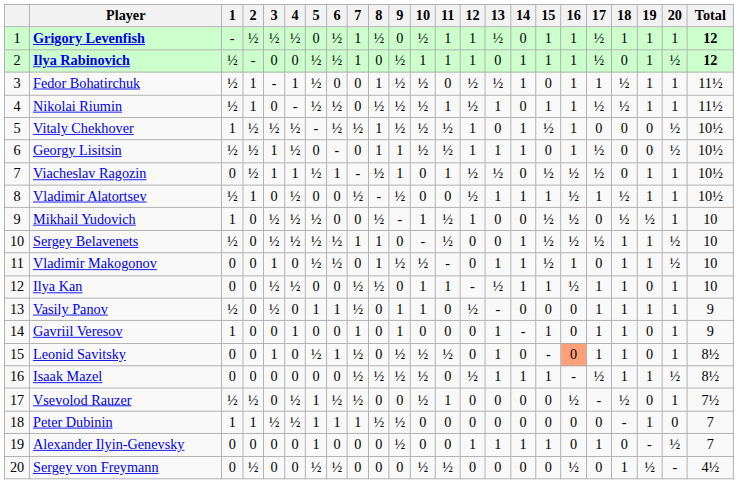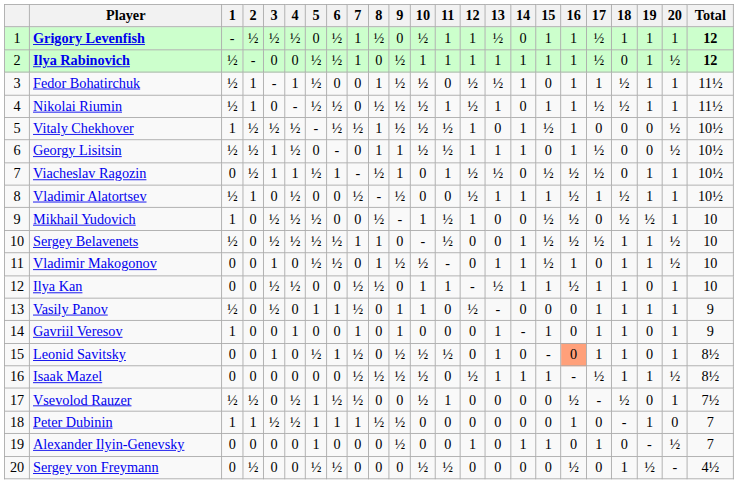 <table class="wikitable" border="1" width="820px">
 <tr>
 <th></th>
 <th>Player</th>
 <th>1</th>
 <th>2</th>
 <th>3</th>
 <th>4</th>
 <th>5</th>
 <th>6</th>
 <th>7</th>
 <th>8</th>
 <th>9</th>
 <th>10</th>
 <th>11</th>
 <th>12</th>
 <th>13</th>
 <th>14</th>
 <th>15</th>
 <th>16</th>
 <th>17</th>
 <th>18</th>
 <th>19</th>
 <th>20</th>
 <th>Total</th>
 </tr>
 <tr align=center style="background:#ccffcc;">
 <td>1</td>
 <td align=left> <strong><a href='#'>Grigory Levenfish</a></strong></td>
 <td>-</td>
 <td>½</td>
 <td>½</td>
 <td>½</td>
 <td>0</td>
 <td>½</td>
 <td>1</td>
 <td>½</td>
 <td>0</td>
 <td>½</td>
 <td>1</td>
 <td>1</td>
 <td>½</td>
 <td>0</td>
 <td>1</td>
 <td>1</td>
 <td>½</td>
 <td>1</td>
 <td>1</td>
 <td>1</td>
 <td align=center><strong>12</strong></td>
 </tr>
 <tr align=center style="background:#ccffcc;">
 <td>2</td>
 <td align=left> <strong><a href='#'>Ilya Rabinovich</a></strong></td>
 <td>½</td>
 <td>-</td>
 <td>0</td>
 <td>0</td>
 <td>½</td>
 <td>½</td>
 <td>1</td>
 <td>0</td>
 <td>½</td>
 <td>1</td>
 <td>1</td>
 <td>1</td>
-<td>0</td>
+<td>1</td>
 <td>1</td>
 <td>1</td>
 <td>1</td>
 <td>½</td>
 <td>0</td>
 <td>1</td>
 <td>½</td>
 <td align=center><strong>12</strong></td>
 </tr>
 <tr align=center>
 <td>3</td>
 <td align=left> <a href='#'>Fedor Bohatirchuk</a></td>
 <td>½</td>
 <td>1</td>
 <td>-</td>
 <td>1</td>
 <td>½</td>
 <td>0</td>
 <td>0</td>
 <td>1</td>
 <td>½</td>
 <td>½</td>
 <td>0</td>
 <td>½</td>
 <td>½</td>
 <td>1</td>
 <td>0</td>
 <td>1</td>
 <td>1</td>
 <td>½</td>
 <td>1</td>
 <td>1</td>
 <td align=center>11½</td>
 </tr>
 <tr align=center>
 <td>4</td>
 <td align=left> <a href='#'>Nikolai Riumin</a></td>
 <td>½</td>
 <td>1</td>
 <td>0</td>
 <td>-</td>
 <td>½</td>
 <td>½</td>
 <td>0</td>
 <td>½</td>
 <td>½</td>
 <td>½</td>
 <td>1</td>
 <td>½</td>
 <td>1</td>
 <td>0</td>
 <td>1</td>
 <td>1</td>
 <td>½</td>
 <td>½</td>
 <td>1</td>
 <td>1</td>
 <td align=center>11½</td>
 </tr>
 <tr align=center>
 <td>5</td>
 <td align=left> <a href='#'>Vitaly Chekhover</a></td>
 <td>1</td>
 <td>½</td>
 <td>½</td>
 <td>½</td>
 <td>-</td>
 <td>½</td>
 <td>½</td>
 <td>1</td>
 <td>½</td>
 <td>½</td>
 <td>½</td>
 <td>1</td>
 <td>0</td>
 <td>1</td>
 <td>½</td>
 <td>1</td>
 <td>0</td>
 <td>0</td>
 <td>0</td>
 <td>½</td>
 <td align=center>10½</td>
 </tr>
 <tr align=center>
 <td>6</td>
 <td align=left> <a href='#'>Georgy Lisitsin</a></td>
 <td>½</td>
 <td>½</td>
 <td>1</td>
 <td>½</td>
 <td>0</td>
 <td>-</td>
 <td>0</td>
 <td>1</td>
 <td>1</td>
 <td>½</td>
 <td>½</td>
 <td>1</td>
 <td>1</td>
 <td>1</td>
 <td>0</td>
 <td>1</td>
 <td>½</td>
 <td>0</td>
 <td>0</td>
 <td>½</td>
 <td align=center>10½</td>
 </tr>
 <tr align=center>
 <td>7</td>
 <td align=left> <a href='#'>Viacheslav Ragozin</a></td>
 <td>0</td>
 <td>½</td>
 <td>1</td>
 <td>1</td>
 <td>½</td>
 <td>1</td>
 <td>-</td>
 <td>½</td>
 <td>1</td>
 <td>0</td>
 <td>1</td>
 <td>½</td>
 <td>½</td>
 <td>0</td>
 <td>½</td>
 <td>½</td>
 <td>½</td>
 <td>0</td>
 <td>1</td>
 <td>1</td>
 <td align=center>10½</td>
 </tr>
 <tr align=center>
 <td>8</td>
 <td align=left> <a href='#'>Vladimir Alatortsev</a></td>
 <td>½</td>
 <td>1</td>
 <td>0</td>
 <td>½</td>
 <td>0</td>
 <td>0</td>
 <td>½</td>
 <td>-</td>
 <td>½</td>
 <td>0</td>
 <td>0</td>
 <td>½</td>
 <td>1</td>
 <td>1</td>
 <td>1</td>
 <td>½</td>
 <td>1</td>
 <td>½</td>
 <td>1</td>
 <td>1</td>
 <td align=center>10½</td>
 </tr>
 <tr align=center>
 <td>9</td>
 <td align=left> <a href='#'>Mikhail Yudovich</a></td>
 <td>1</td>
 <td>0</td>
 <td>½</td>
 <td>½</td>
 <td>½</td>
 <td>0</td>
 <td>0</td>
 <td>½</td>
 <td>-</td>
 <td>1</td>
 <td>½</td>
 <td>1</td>
 <td>0</td>
 <td>0</td>
 <td>½</td>
 <td>½</td>
 <td>0</td>
 <td>½</td>
 <td>½</td>
 <td>1</td>
 <td align=center>10</td>
 </tr>
 <tr align=center>
 <td>10</td>
 <td align=left> <a href='#'>Sergey Belavenets</a></td>
 <td>½</td>
 <td>0</td>
 <td>½</td>
 <td>½</td>
 <td>½</td>
 <td>½</td>
 <td>1</td>
 <td>1</td>
 <td>0</td>
 <td>-</td>
 <td>½</td>
 <td>0</td>
 <td>0</td>
 <td>1</td>
 <td>½</td>
 <td>½</td>
 <td>½</td>
 <td>1</td>
 <td>1</td>
 <td>½</td>
 <td align=center>10</td>
 </tr>
 <tr align=center>
 <td>11</td>
 <td align=left> <a href='#'>Vladimir Makogonov</a></td>
 <td>0</td>
 <td>0</td>
 <td>1</td>
 <td>0</td>
 <td>½</td>
 <td>½</td>
 <td>0</td>
 <td>1</td>
 <td>½</td>
 <td>½</td>
 <td>-</td>
 <td>0</td>
 <td>1</td>
 <td>1</td>
 <td>½</td>
 <td>1</td>
 <td>0</td>
 <td>1</td>
 <td>1</td>
 <td>½</td>
 <td align=center>10</td>
 </tr>
 <tr align=center>
 <td>12</td>
 <td align=left> <a href='#'>Ilya Kan</a></td>
 <td>0</td>
 <td>0</td>
 <td>½</td>
 <td>½</td>
 <td>0</td>
 <td>0</td>
 <td>½</td>
 <td>½</td>
 <td>0</td>
 <td>1</td>
 <td>1</td>
 <td>-</td>
 <td>½</td>
 <td>1</td>
 <td>1</td>
 <td>½</td>
 <td>1</td>
 <td>1</td>
 <td>0</td>
 <td>1</td>
 <td align=center>10</td>
 </tr>
 <tr align=center>
 <td>13</td>
 <td align=left> <a href='#'>Vasily Panov</a></td>
 <td>½</td>
 <td>0</td>
 <td>½</td>
 <td>0</td>
 <td>1</td>
 <td>1</td>
 <td>½</td>
 <td>0</td>
 <td>1</td>
 <td>1</td>
 <td>0</td>
 <td>½</td>
 <td>-</td>
 <td>0</td>
 <td>0</td>
 <td>0</td>
 <td>1</td>
 <td>1</td>
 <td>1</td>
 <td>1</td>
 <td align=center>9</td>
 </tr>
 <tr align=center>
 <td>14</td>
 <td align=left> <a href='#'>Gavriil Veresov</a></td>
 <td>1</td>
 <td>0</td>
 <td>0</td>
 <td>1</td>
 <td>0</td>
 <td>0</td>
 <td>1</td>
 <td>0</td>
 <td>1</td>
 <td>0</td>
 <td>0</td>
 <td>0</td>
 <td>1</td>
 <td>-</td>
 <td>1</td>
 <td>0</td>
 <td>1</td>
 <td>1</td>
 <td>0</td>
 <td>1</td>
 <td align=center>9</td>
 </tr>
 <tr align=center>
 <td>15</td>
 <td align=left> <a href='#'>Leonid Savitsky</a></td>
 <td>0</td>
 <td>0</td>
 <td>1</td>
 <td>0</td>
 <td>½</td>
 <td>1</td>
 <td>½</td>
 <td>0</td>
 <td>½</td>
 <td>½</td>
 <td>½</td>
 <td>0</td>
 <td>1</td>
 <td>0</td>
 <td>-</td>
 <td style="background: lightsalmon;">0</td>
 <td>1</td>
 <td>1</td>
 <td>0</td>
 <td>1</td>
 <td align=center>8½</td>
 </tr>
 <tr align=center>
 <td>16</td>
 <td align=left> <a href='#'>Isaak Mazel</a></td>
 <td>0</td>
 <td>0</td>
 <td>0</td>
 <td>0</td>
 <td>0</td>
 <td>0</td>
 <td>½</td>
 <td>½</td>
 <td>½</td>
 <td>½</td>
 <td>0</td>
 <td>½</td>
 <td>1</td>
 <td>1</td>
 <td>1</td>
 <td>-</td>
 <td>½</td>
 <td>1</td>
 <td>1</td>
 <td>½</td>
 <td align=center>8½</td>
 </tr>
 <tr align=center>
 <td>17</td>
 <td align=left> <a href='#'>Vsevolod Rauzer</a></td>
 <td>½</td>
 <td>½</td>
 <td>0</td>
 <td>½</td>
 <td>1</td>
 <td>½</td>
 <td>½</td>
 <td>0</td>
 <td>0</td>
 <td>½</td>
 <td>1</td>
 <td>0</td>
 <td>0</td>
 <td>0</td>
 <td>0</td>
 <td>½</td>
 <td>-</td>
 <td>½</td>
 <td>0</td>
 <td>1</td>
 <td align=center>7½</td>
 </tr>
 <tr align=center>
 <td>18</td>
 <td align=left> <a href='#'>Peter Dubinin</a></td>
 <td>1</td>
 <td>1</td>
 <td>½</td>
 <td>½</td>
 <td>1</td>
 <td>1</td>
 <td>1</td>
 <td>½</td>
 <td>½</td>
 <td>0</td>
 <td>0</td>
 <td>0</td>
 <td>0</td>
 <td>0</td>
 <td>0</td>
-<td>0</td>
+<td>1</td>
 <td>0</td>
 <td>-</td>
 <td>1</td>
 <td>0</td>
 <td align=center>7</td>
 </tr>
 <tr align=center>
 <td>19</td>
 <td align=left> <a href='#'>Alexander Ilyin-Genevsky</a></td>
 <td>0</td>
 <td>0</td>
 <td>0</td>
 <td>0</td>
 <td>1</td>
 <td>0</td>
 <td>0</td>
 <td>0</td>
 <td>½</td>
 <td>0</td>
 <td>0</td>
 <td>1</td>
-<td>1</td>
+<td>0</td>
 <td>1</td>
 <td>1</td>
 <td>0</td>
 <td>1</td>
 <td>0</td>
 <td>-</td>
 <td>½</td>
 <td align=center>7</td>
 </tr>
 <tr align=center>
 <td>20</td>
 <td align=left> <a href='#'>Sergey von Freymann</a></td>
 <td>0</td>
 <td>½</td>
 <td>0</td>
 <td>0</td>
 <td>½</td>
 <td>½</td>
 <td>0</td>
 <td>0</td>
 <td>0</td>
 <td>½</td>
 <td>½</td>
 <td>0</td>
 <td>0</td>
 <td>0</td>
 <td>0</td>
 <td>½</td>
 <td>0</td>
 <td>1</td>
 <td>½</td>
 <td>-</td>
 <td align=center>4½</td>
 </tr>
 </table>
